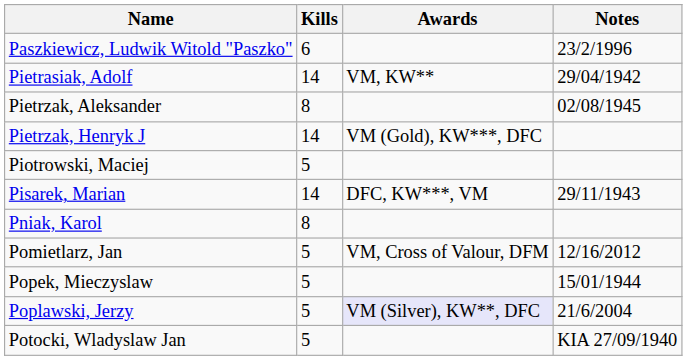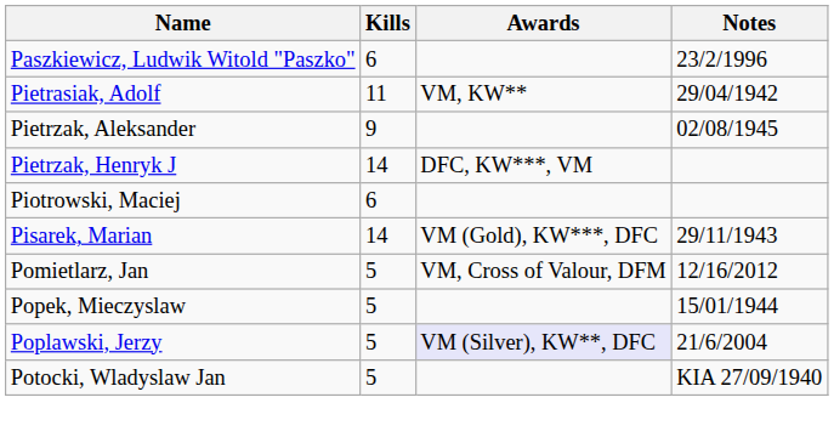 <table class=wikitable>
 <tr>
 <th>Name</th>
 <th>Kills</th>
 <th>Awards</th>
 <th>Notes</th>
 </tr>
 <tr>
 <td><a href='#'>Paszkiewicz, Ludwik Witold "Paszko"</a></td>
 <td>6</td>
 <td></td>
 <td>23/2/1996</td>
 </tr>
 <tr>
 <td><a href='#'>Pietrasiak, Adolf</a></td>
-<td>14</td>
+<td>11</td>
 <td>VM, KW**</td>
 <td>29/04/1942</td>
 </tr>
 <tr>
 <td>Pietrzak, Aleksander</td>
-<td>8</td>
+<td>9</td>
 <td></td>
 <td>02/08/1945</td>
 </tr>
 <tr>
 <td><a href='#'>Pietrzak, Henryk J</a></td>
 <td>14</td>
-<td>VM (Gold), KW***, DFC</td>
+<td>DFC, KW***, VM</td>
 <td></td>
 </tr>
 <tr>
 <td>Piotrowski, Maciej</td>
-<td>5</td>
+<td>6</td>
 <td></td>
 <td></td>
 </tr>
 <tr>
 <td><a href='#'>Pisarek, Marian</a></td>
 <td>14</td>
-<td>DFC, KW***, VM</td>
+<td>VM (Gold), KW***, DFC</td>
 <td>29/11/1943</td>
-</tr>
-<tr>
-<td><a href='#'>Pniak, Karol</a></td>
-<td>8</td>
-<td></td>
-<td></td>
 </tr>
 <tr>
 <td>Pomietlarz, Jan</td>
 <td>5</td>
 <td>VM, Cross of Valour, DFM</td>
 <td>12/16/2012</td>
 </tr>
 <tr>
 <td>Popek, Mieczyslaw</td>
 <td>5</td>
 <td></td>
 <td>15/01/1944</td>
 </tr>
 <tr>
 <td><a href='#'>Poplawski, Jerzy</a></td>
 <td>5</td>
 <td style="background: lavender;">VM (Silver), KW**, DFC</td>
 <td>21/6/2004</td>
 </tr>
 <tr>
 <td>Potocki, Wladyslaw Jan</td>
 <td>5</td>
 <td></td>
 <td>KIA 27/09/1940</td>
 </tr>
 </table>
